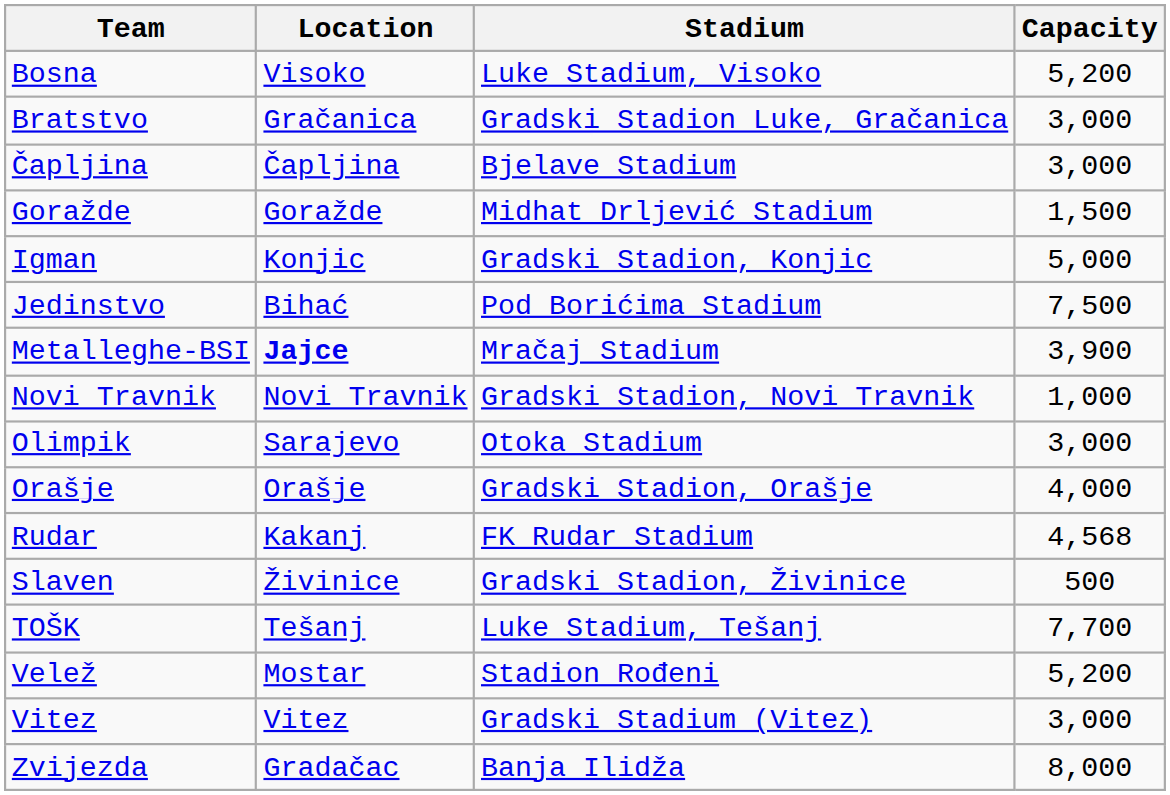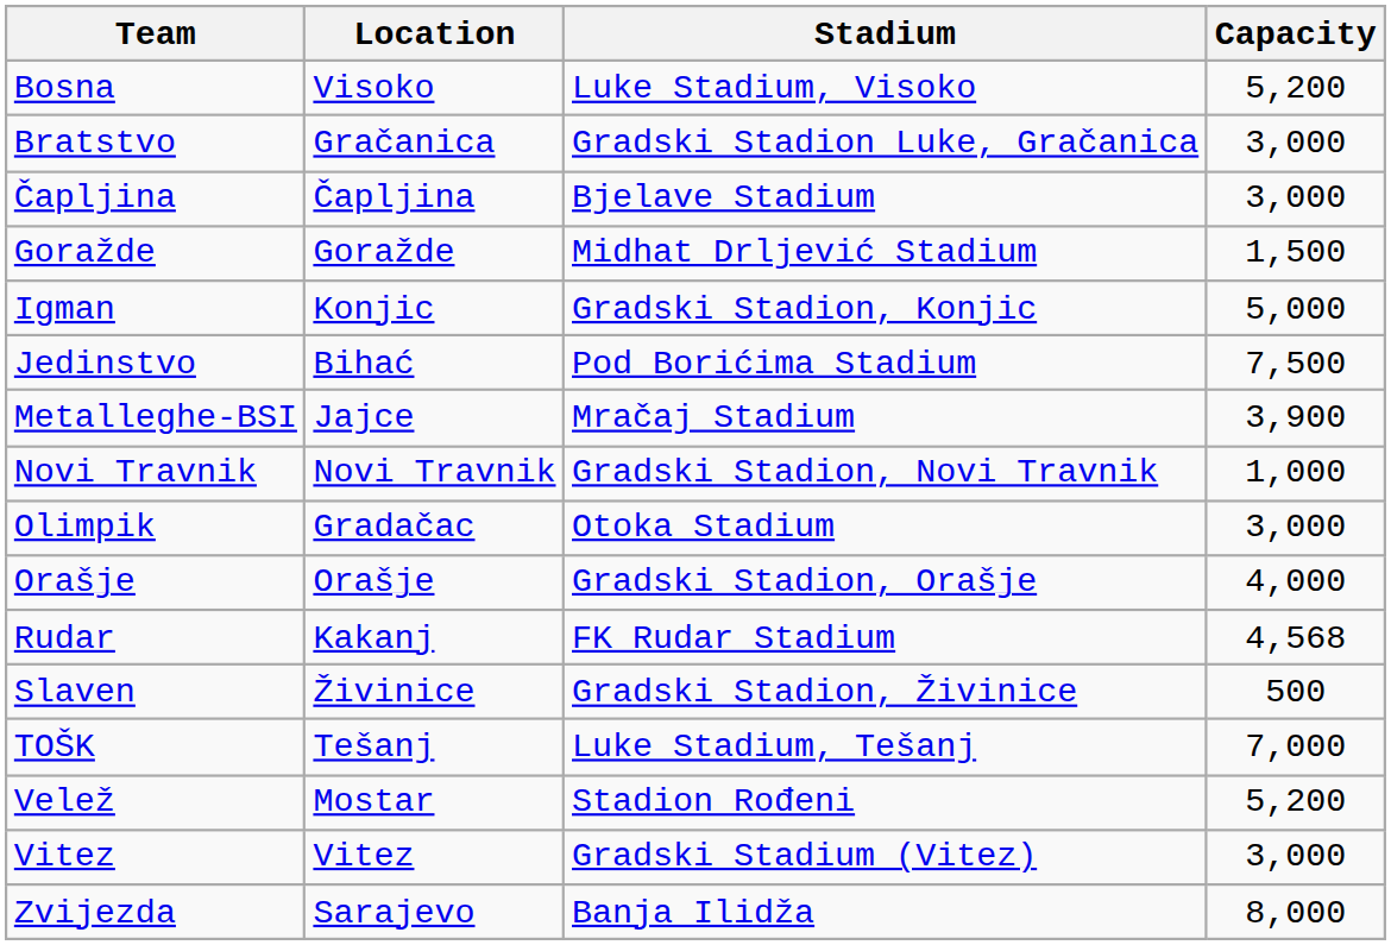 <table class="wikitable sortable">
 <tr>
 <th>Team</th>
 <th>Location</th>
 <th>Stadium</th>
 <th>Capacity</th>
 </tr>
 <tr>
 <td><a href='#'>Bosna</a></td>
 <td><a href='#'>Visoko</a></td>
 <td><a href='#'>Luke Stadium, Visoko</a></td>
 <td align="center">5,200</td>
 </tr>
 <tr>
 <td><a href='#'>Bratstvo</a></td>
 <td><a href='#'>Gračanica</a></td>
 <td><a href='#'>Gradski Stadion Luke, Gračanica</a></td>
 <td align="center">3,000</td>
 </tr>
 <tr>
 <td><a href='#'>Čapljina</a></td>
 <td><a href='#'>Čapljina</a></td>
 <td><a href='#'>Bjelave Stadium</a></td>
 <td align="center">3,000</td>
 </tr>
 <tr>
 <td><a href='#'>Goražde</a></td>
 <td><a href='#'>Goražde</a></td>
 <td><a href='#'>Midhat Drljević Stadium</a></td>
 <td align="center">1,500</td>
 </tr>
 <tr>
 <td><a href='#'>Igman</a></td>
 <td><a href='#'>Konjic</a></td>
 <td><a href='#'>Gradski Stadion, Konjic</a></td>
 <td align="center">5,000</td>
 </tr>
 <tr>
 <td><a href='#'>Jedinstvo</a></td>
 <td><a href='#'>Bihać</a></td>
 <td><a href='#'>Pod Borićima Stadium</a></td>
 <td align="center">7,500</td>
 </tr>
 <tr>
 <td><a href='#'>Metalleghe-BSI</a></td>
-<td><strong><a href='#'>Jajce</a></strong></td>
+<td><a href='#'>Jajce</a></td>
 <td><a href='#'>Mračaj Stadium</a></td>
 <td align="center">3,900</td>
 </tr>
 <tr>
 <td><a href='#'>Novi Travnik</a></td>
 <td><a href='#'>Novi Travnik</a></td>
 <td><a href='#'>Gradski Stadion, Novi Travnik</a></td>
 <td align="center">1,000</td>
 </tr>
 <tr>
 <td><a href='#'>Olimpik</a></td>
-<td><a href='#'>Sarajevo</a></td>
+<td><a href='#'>Gradačac</a></td>
 <td><a href='#'>Otoka Stadium</a></td>
 <td align="center">3,000</td>
 </tr>
 <tr>
 <td><a href='#'>Orašje</a></td>
 <td><a href='#'>Orašje</a></td>
 <td><a href='#'>Gradski Stadion, Orašje</a></td>
 <td align="center">4,000</td>
 </tr>
 <tr>
 <td><a href='#'>Rudar</a></td>
 <td><a href='#'>Kakanj</a></td>
 <td><a href='#'>FK Rudar Stadium</a><br></td>
 <td align="center">4,568</td>
 </tr>
 <tr>
 <td><a href='#'>Slaven</a></td>
 <td><a href='#'>Živinice</a></td>
 <td><a href='#'>Gradski Stadion, Živinice</a></td>
 <td align="center">500</td>
 </tr>
 <tr>
 <td><a href='#'>TOŠK</a></td>
 <td><a href='#'>Tešanj</a></td>
 <td><a href='#'>Luke Stadium, Tešanj</a></td>
-<td align="center">7,700</td>
+<td align="center">7,000</td>
 </tr>
 <tr>
 <td><a href='#'>Velež</a></td>
 <td><a href='#'>Mostar</a></td>
 <td><a href='#'>Stadion Rođeni</a></td>
 <td align="center">5,200</td>
 </tr>
 <tr>
 <td><a href='#'>Vitez</a></td>
 <td><a href='#'>Vitez</a></td>
 <td><a href='#'>Gradski Stadium (Vitez)</a></td>
 <td align="center">3,000</td>
 </tr>
 <tr>
 <td><a href='#'>Zvijezda</a></td>
-<td><a href='#'>Gradačac</a></td>
+<td><a href='#'>Sarajevo</a></td>
 <td><a href='#'>Banja Ilidža</a></td>
 <td align="center">8,000</td>
 </tr>
 </table>
